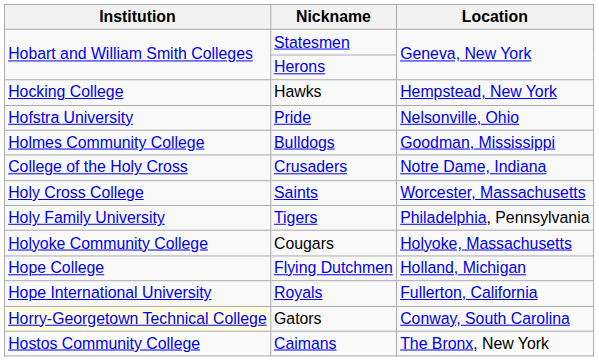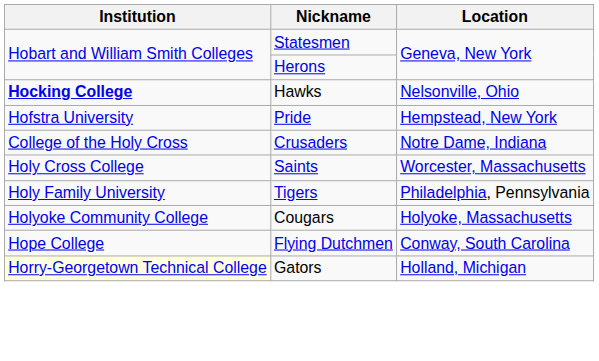 <table class="wikitable">
 <tr>
 <th>Institution</th>
 <th>Nickname</th>
 <th>Location</th>
 </tr>
 <tr>
 <td rowspan="2"><a href='#'>Hobart and William Smith Colleges</a></td>
 <td><a href='#'>Statesmen</a></td>
 <td rowspan="2"><a href='#'>Geneva, New York</a></td>
 </tr>
 <tr>
 <td><a href='#'>Herons</a></td>
 </tr>
 <tr>
-<td><a href='#'>Hocking College</a></td>
+<td><strong><a href='#'>Hocking College</a></strong></td>
 <td>Hawks</td>
-<td><a href='#'>Hempstead, New York</a></td>
+<td><a href='#'>Nelsonville, Ohio</a></td>
 </tr>
 <tr>
 <td><a href='#'>Hofstra University</a></td>
 <td><a href='#'>Pride</a></td>
-<td><a href='#'>Nelsonville, Ohio</a></td>
-</tr>
-<tr>
-<td><a href='#'>Holmes Community College</a></td>
-<td><a href='#'>Bulldogs</a></td>
-<td><a href='#'>Goodman, Mississippi</a></td>
+<td><a href='#'>Hempstead, New York</a></td>
 </tr>
 <tr>
 <td><a href='#'>College of the Holy Cross</a></td>
 <td><a href='#'>Crusaders</a></td>
 <td><a href='#'>Notre Dame, Indiana</a></td>
 </tr>
 <tr>
 <td><a href='#'>Holy Cross College</a></td>
 <td><a href='#'>Saints</a></td>
 <td><a href='#'>Worcester, Massachusetts</a></td>
 </tr>
 <tr>
 <td><a href='#'>Holy Family University</a></td>
 <td><a href='#'>Tigers</a></td>
 <td><a href='#'>Philadelphia</a>, Pennsylvania</td>
 </tr>
 <tr>
 <td><a href='#'>Holyoke Community College</a></td>
 <td>Cougars</td>
 <td><a href='#'>Holyoke, Massachusetts</a></td>
 </tr>
 <tr>
 <td><a href='#'>Hope College</a></td>
 <td><a href='#'>Flying Dutchmen</a></td>
-<td><a href='#'>Holland, Michigan</a></td>
-</tr>
-<tr>
-<td><a href='#'>Hope International University</a></td>
-<td><a href='#'>Royals</a></td>
-<td><a href='#'>Fullerton, California</a></td>
+<td><a href='#'>Conway, South Carolina</a></td>
 </tr>
 <tr>
 <td style="background: lightyellow;"><a href='#'>Horry-Georgetown Technical College</a></td>
 <td>Gators</td>
-<td><a href='#'>Conway, South Carolina</a></td>
-</tr>
-<tr>
-<td><a href='#'>Hostos Community College</a></td>
-<td><a href='#'>Caimans</a></td>
-<td><a href='#'>The Bronx</a>, New York</td>
+<td><a href='#'>Holland, Michigan</a></td>
 </tr>
 </table>
